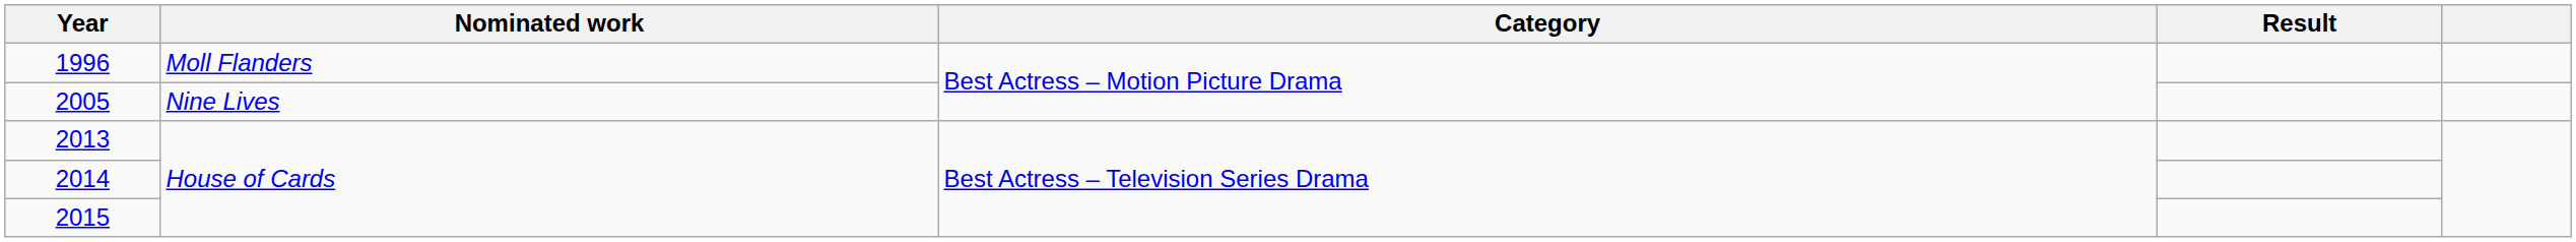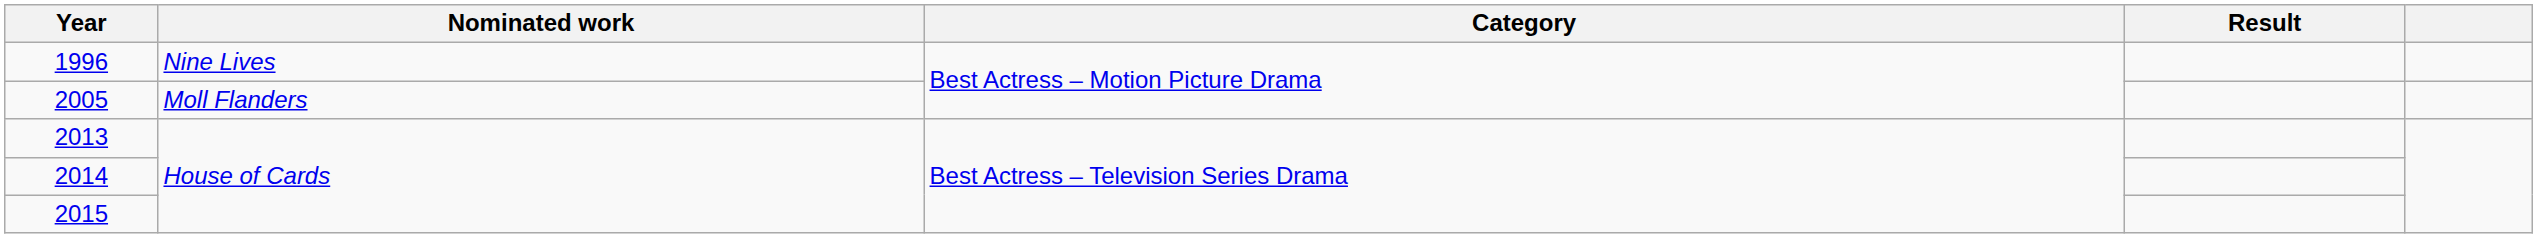 <table class="wikitable plainrowheaders" style="width:85%;">
 <tr>
 <th width="6%" scope="col">Year</th>
 <th width="30%" scope="col">Nominated work</th>
 <th width="47%" scope="col">Category</th>
 <th width="11%" scope="col">Result</th>
 <th width="5%" scope="col" class="unsortable"></th>
 </tr>
 <tr>
 <td style="text-align:center;"><a href='#'>1996</a></td>
-<td><em><a href='#'>Moll Flanders</a></em></td>
+<td><em><a href='#'>Nine Lives</a></em></td>
 <td rowspan="2"><a href='#'>Best Actress – Motion Picture Drama</a></td>
 <td></td>
 <td></td>
 </tr>
 <tr>
 <td style="text-align:center;"><a href='#'>2005</a></td>
-<td><em><a href='#'>Nine Lives</a></em></td>
+<td><em><a href='#'>Moll Flanders</a></em></td>
 <td></td>
 <td></td>
 </tr>
 <tr>
 <td style="text-align:center;"><a href='#'>2013</a></td>
 <td rowspan="3"><em><a href='#'>House of Cards</a></em></td>
 <td rowspan="3"><a href='#'>Best Actress – Television Series Drama</a></td>
 <td></td>
 <td rowspan="3"></td>
 </tr>
 <tr>
 <td style="text-align:center;"><a href='#'>2014</a></td>
 <td></td>
 </tr>
 <tr>
 <td style="text-align:center;"><a href='#'>2015</a></td>
 <td></td>
 </tr>
 </table>
